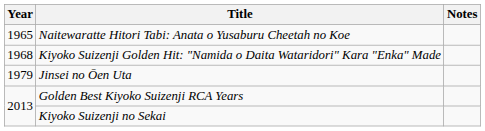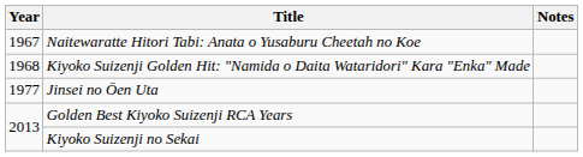 <table class="wikitable">
 <tr>
 <th>Year</th>
 <th>Title</th>
 <th>Notes</th>
 </tr>
 <tr>
-<td>1965</td>
+<td>1967</td>
 <td><em>Naitewaratte Hitori Tabi: Anata o Yusaburu Cheetah no Koe</em></td>
 <td></td>
 </tr>
 <tr>
 <td>1968</td>
 <td><em>Kiyoko Suizenji Golden Hit: "Namida o Daita Wataridori" Kara "Enka" Made</em></td>
 <td></td>
 </tr>
 <tr>
-<td>1979</td>
+<td>1977</td>
 <td><em>Jinsei no Ōen Uta</em></td>
 <td></td>
 </tr>
 <tr>
 <td rowspan="2">2013</td>
 <td><em>Golden Best Kiyoko Suizenji RCA Years</em></td>
 <td></td>
 </tr>
 <tr>
 <td><em>Kiyoko Suizenji no Sekai</em></td>
 <td></td>
 </tr>
 </table>
